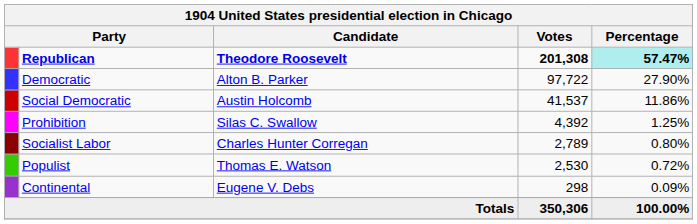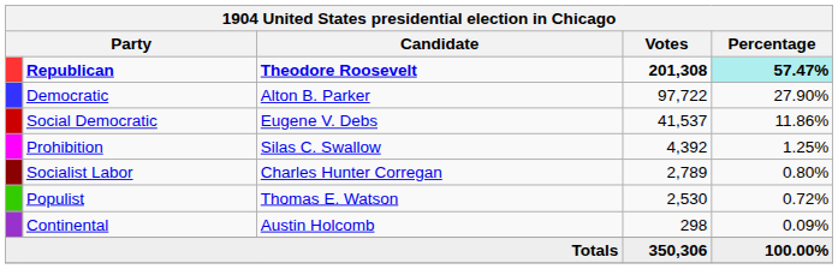 <table class="wikitable" style="font-size: 95%;">
 <tr>
 <th colspan="6">1904 United States presidential election in Chicago</th>
 </tr>
 <tr>
 <th colspan="2" style="width: 15em">Party</th>
 <th style="width: 22em">Candidate</th>
 <th style="width: 5em">Votes</th>
 <th style="width: 7em">Percentage</th>
 </tr>
 <tr>
 <th style="background-color:#FF3333; width: 3px"></th>
 <td style="width: 130px"><strong><a href='#'>Republican</a></strong></td>
 <td><strong><a href='#'>Theodore Roosevelt</a></strong></td>
 <td align="right"><strong>201,308</strong></td>
 <td align="right" style="background: paleturquoise;"><strong>57.47%</strong></td>
 </tr>
 <tr>
 <th style="background-color:#3333FF; width: 3px"></th>
 <td style="width: 130px"><a href='#'>Democratic</a></td>
 <td><a href='#'>Alton B. Parker</a></td>
 <td align="right">97,722</td>
 <td align="right">27.90%</td>
 </tr>
 <tr>
 <th style="background-color:#c00; width: 3px"></th>
 <td style="width: 130px"><a href='#'>Social Democratic</a></td>
-<td><a href='#'>Austin Holcomb</a></td>
+<td><a href='#'>Eugene V. Debs</a></td>
 <td align="right">41,537</td>
 <td align="right">11.86%</td>
 </tr>
 <tr>
 <th style="background-color:#FF00FF; width: 3px"></th>
 <td style="width: 130px"><a href='#'>Prohibition</a></td>
 <td><a href='#'>Silas C. Swallow</a></td>
 <td align="right">4,392</td>
 <td align="right">1.25%</td>
 </tr>
 <tr>
 <th style="background-color:#8B0000; width: 3px"></th>
 <td style="width: 130px"><a href='#'>Socialist Labor</a></td>
 <td><a href='#'>Charles Hunter Corregan</a></td>
 <td align="right">2,789</td>
 <td align="right">0.80%</td>
 </tr>
 <tr>
 <th style="background-color:#3c0; width: 3px"></th>
 <td style="width: 130px"><a href='#'>Populist</a></td>
 <td><a href='#'>Thomas E. Watson</a></td>
 <td align="right">2,530</td>
 <td align="right">0.72%</td>
 </tr>
 <tr>
 <th style="background-color:#9932CC; width: 3px"></th>
 <td style="width: 130px"><a href='#'>Continental</a></td>
-<td><a href='#'>Eugene V. Debs</a></td>
+<td><a href='#'>Austin Holcomb</a></td>
 <td align="right">298</td>
 <td align="right">0.09%</td>
 </tr>
 <tr>
 </tr>
 <tr bgcolor="#EEEEEE">
 <td colspan="3" align="right"><strong>Totals</strong></td>
 <td align="right"><strong>350,306</strong></td>
 <td align="right"><strong>100.00%</strong></td>
 </tr>
 <tr bgcolor="#EEEEEE">
 </tr>
 </table>
